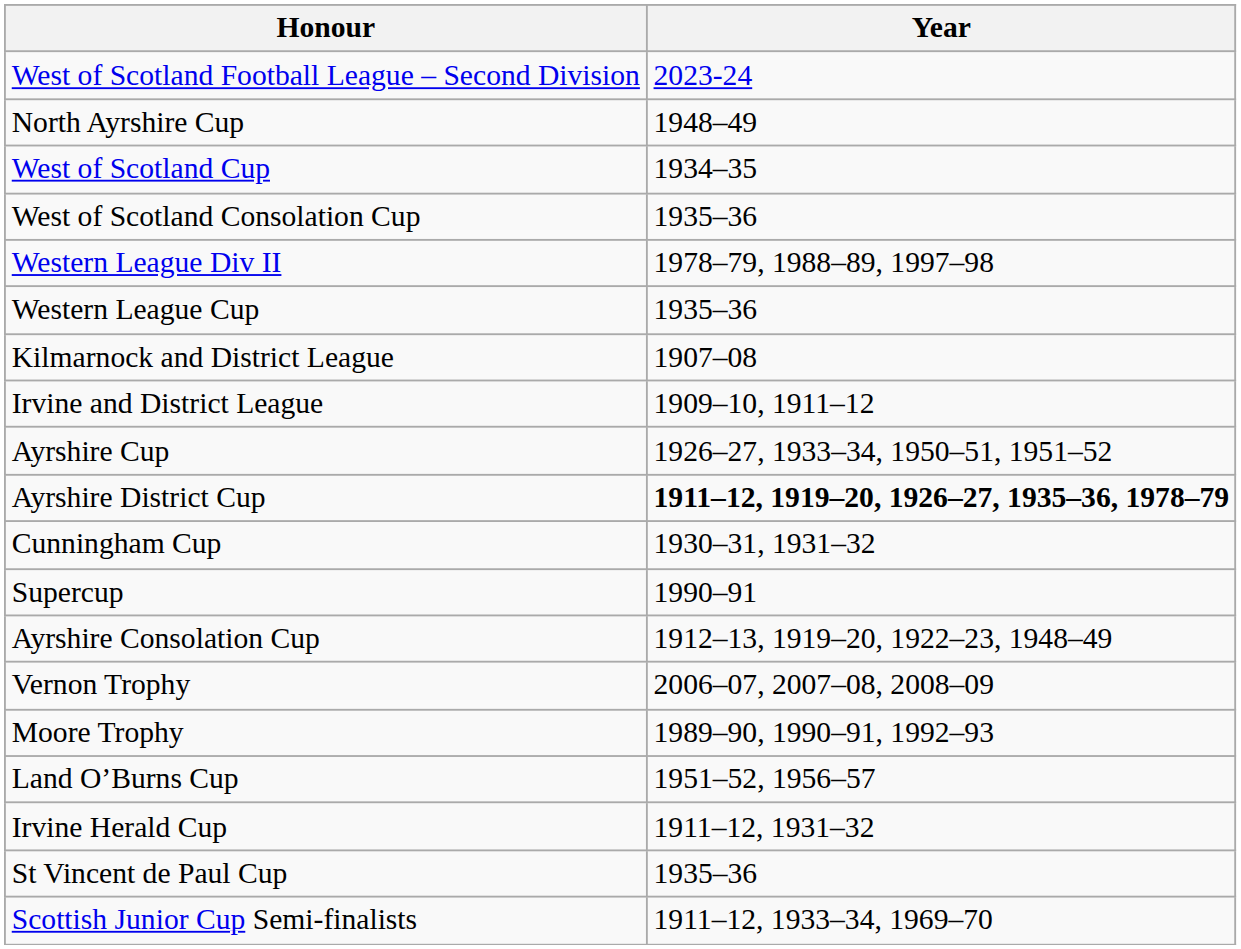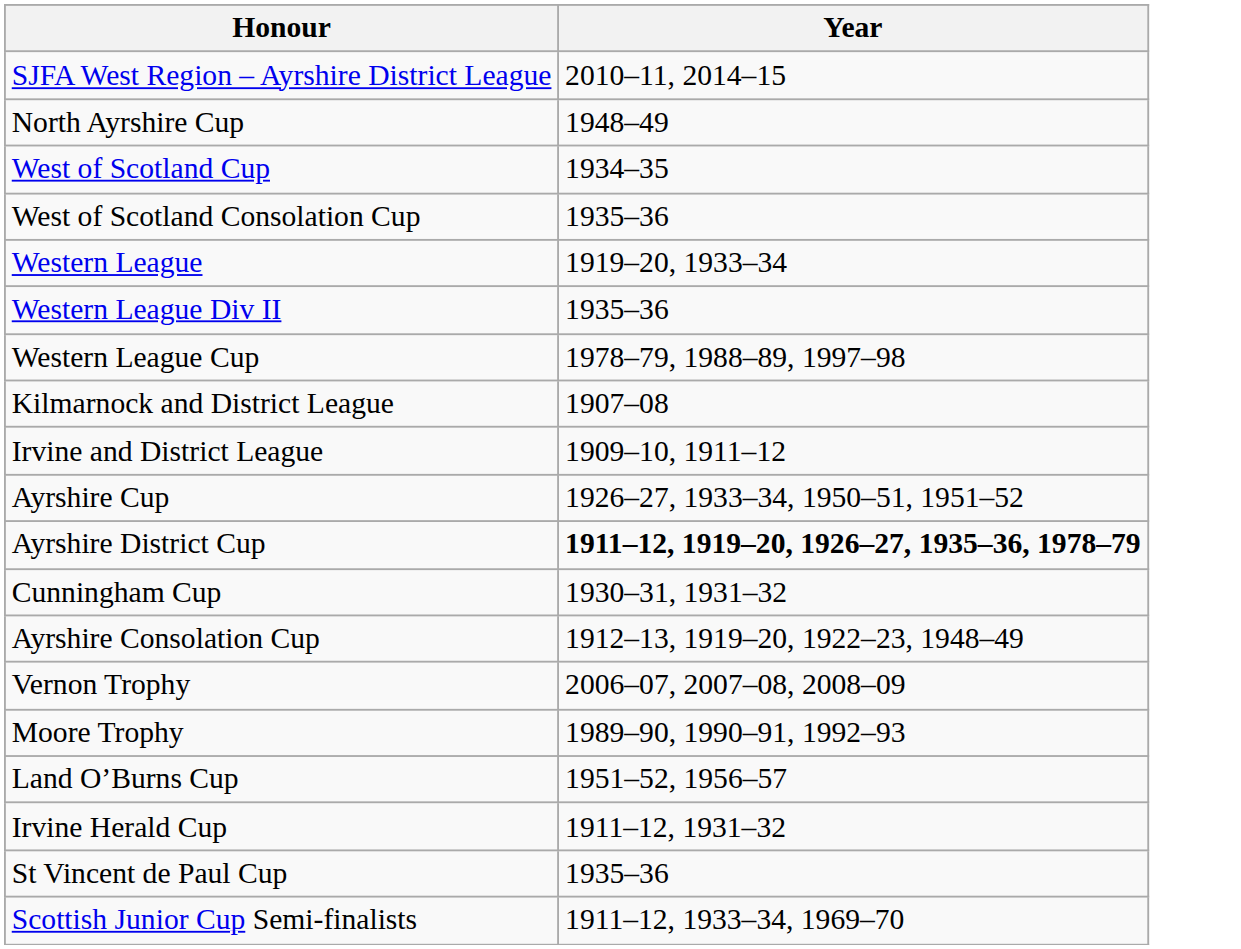 <table class="wikitable">
 <tr>
 <th>Honour</th>
 <th>Year</th>
 </tr>
 <tr>
-<td><a href='#'>West of Scotland Football League – Second Division</a></td>
-<td><a href='#'>2023-24</a></td>
+<td><a href='#'>SJFA West Region – Ayrshire District League</a></td>
+<td>2010–11, 2014–15</td>
 </tr>
 <tr>
 <td>North Ayrshire Cup</td>
 <td>1948–49</td>
 </tr>
 <tr>
 <td><a href='#'>West of Scotland Cup</a></td>
 <td>1934–35</td>
 </tr>
 <tr>
 <td>West of Scotland Consolation Cup</td>
 <td>1935–36</td>
 </tr>
 <tr>
+<td><a href='#'>Western League</a></td>
+<td>1919–20, 1933–34</td>
+</tr>
+<tr>
 <td><a href='#'>Western League Div II</a></td>
-<td>1978–79, 1988–89, 1997–98</td>
+<td>1935–36</td>
 </tr>
 <tr>
 <td>Western League Cup</td>
-<td>1935–36</td>
+<td>1978–79, 1988–89, 1997–98</td>
 </tr>
 <tr>
 <td>Kilmarnock and District League</td>
 <td>1907–08</td>
 </tr>
 <tr>
 <td>Irvine and District League</td>
 <td>1909–10, 1911–12</td>
 </tr>
 <tr>
 <td>Ayrshire Cup</td>
 <td>1926–27, 1933–34, 1950–51, 1951–52</td>
 </tr>
 <tr>
 <td>Ayrshire District Cup</td>
 <td><strong>1911–12, 1919–20, 1926–27, 1935–36, 1978–79</strong></td>
 </tr>
 <tr>
 <td>Cunningham Cup</td>
 <td>1930–31, 1931–32</td>
-</tr>
-<tr>
-<td>Supercup</td>
-<td>1990–91</td>
 </tr>
 <tr>
 <td>Ayrshire Consolation Cup</td>
 <td>1912–13, 1919–20, 1922–23, 1948–49</td>
 </tr>
 <tr>
 <td>Vernon Trophy</td>
 <td>2006–07, 2007–08, 2008–09</td>
 </tr>
 <tr>
 <td>Moore Trophy</td>
 <td>1989–90, 1990–91, 1992–93</td>
 </tr>
 <tr>
 <td>Land O’Burns Cup</td>
 <td>1951–52, 1956–57</td>
 </tr>
 <tr>
 <td>Irvine Herald Cup</td>
 <td>1911–12, 1931–32</td>
 </tr>
 <tr>
 <td>St Vincent de Paul Cup</td>
 <td>1935–36</td>
 </tr>
 <tr>
 <td><a href='#'>Scottish Junior Cup</a> Semi-finalists</td>
 <td>1911–12, 1933–34, 1969–70</td>
 </tr>
 </table>
